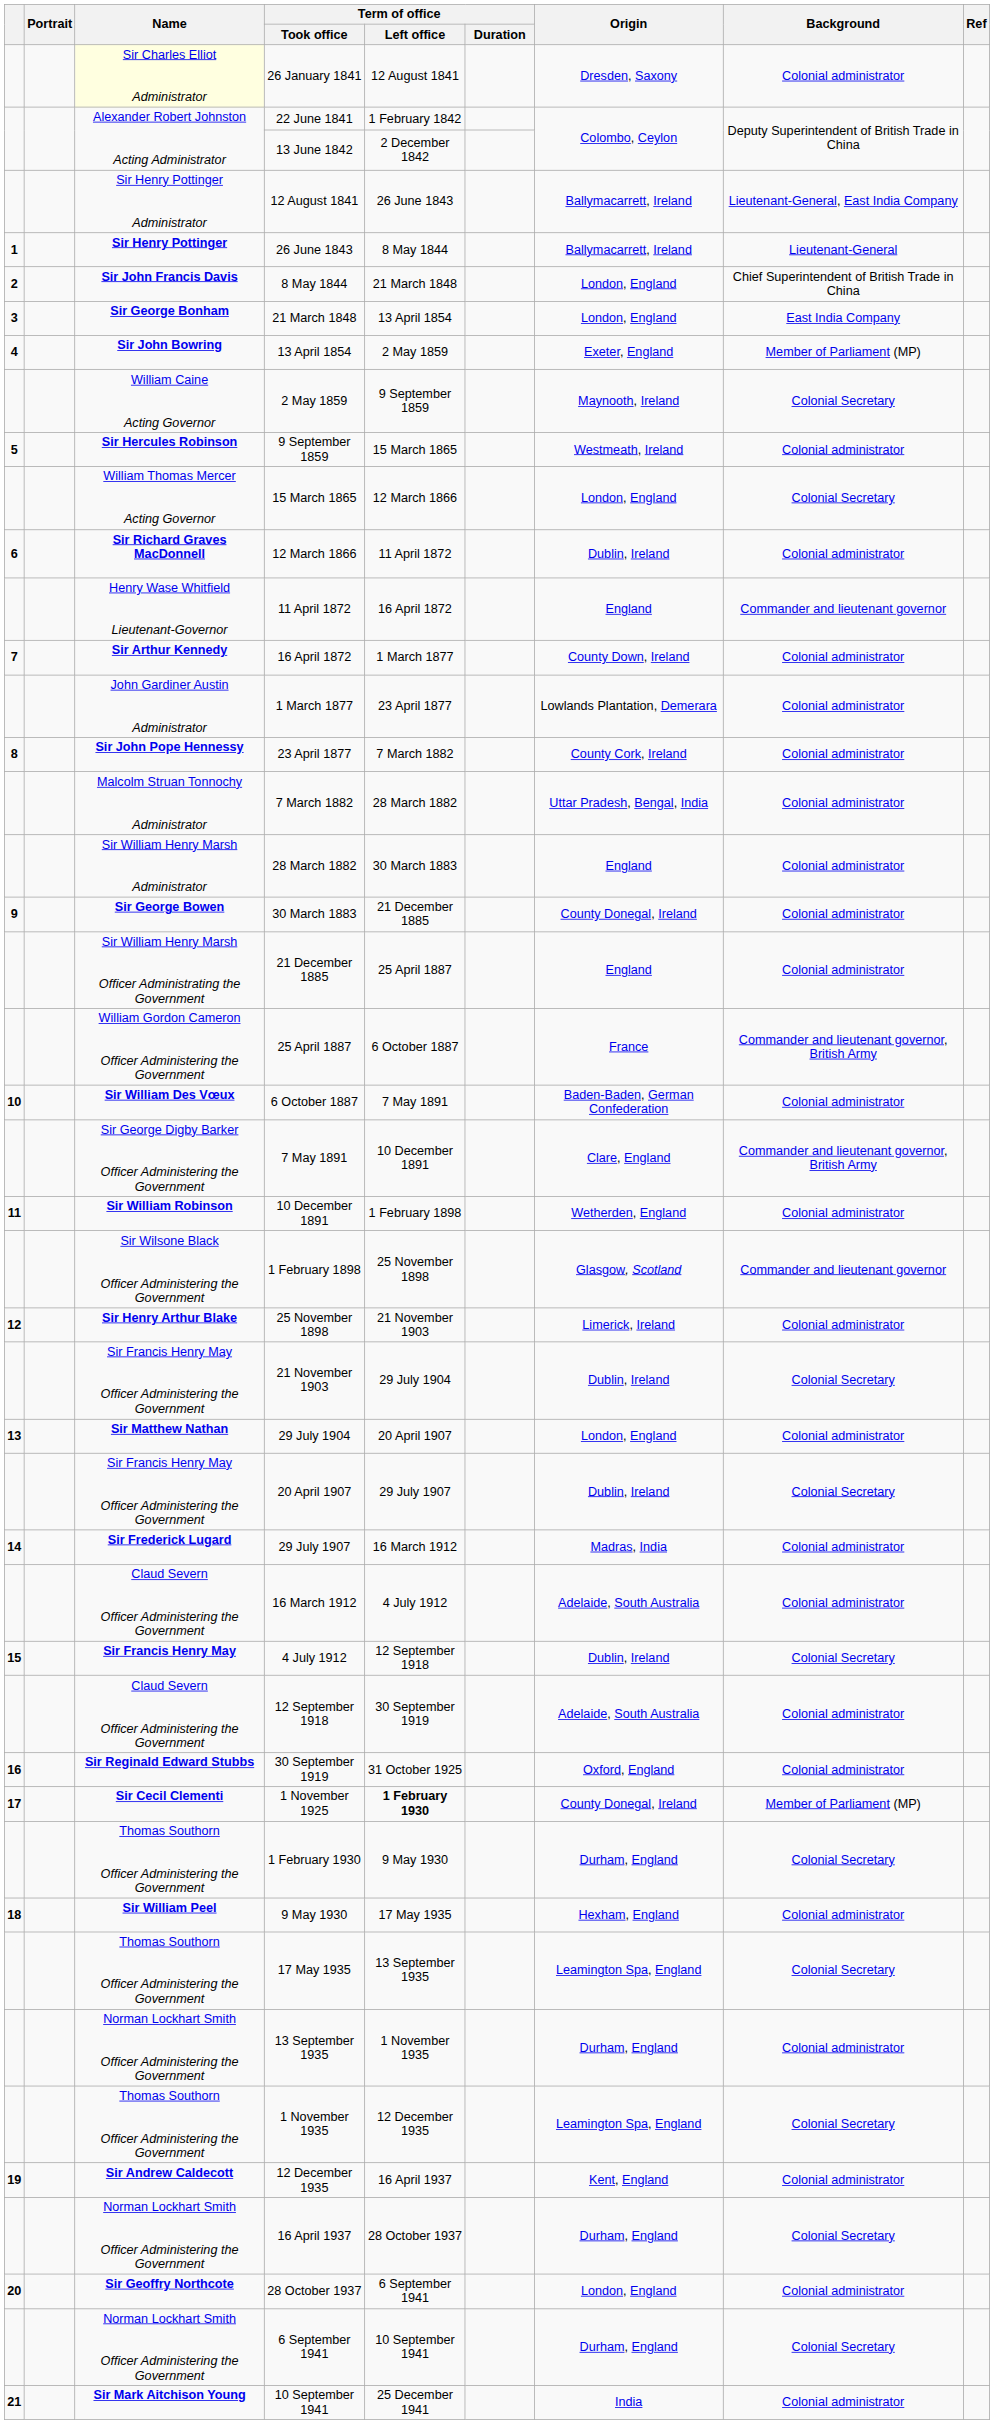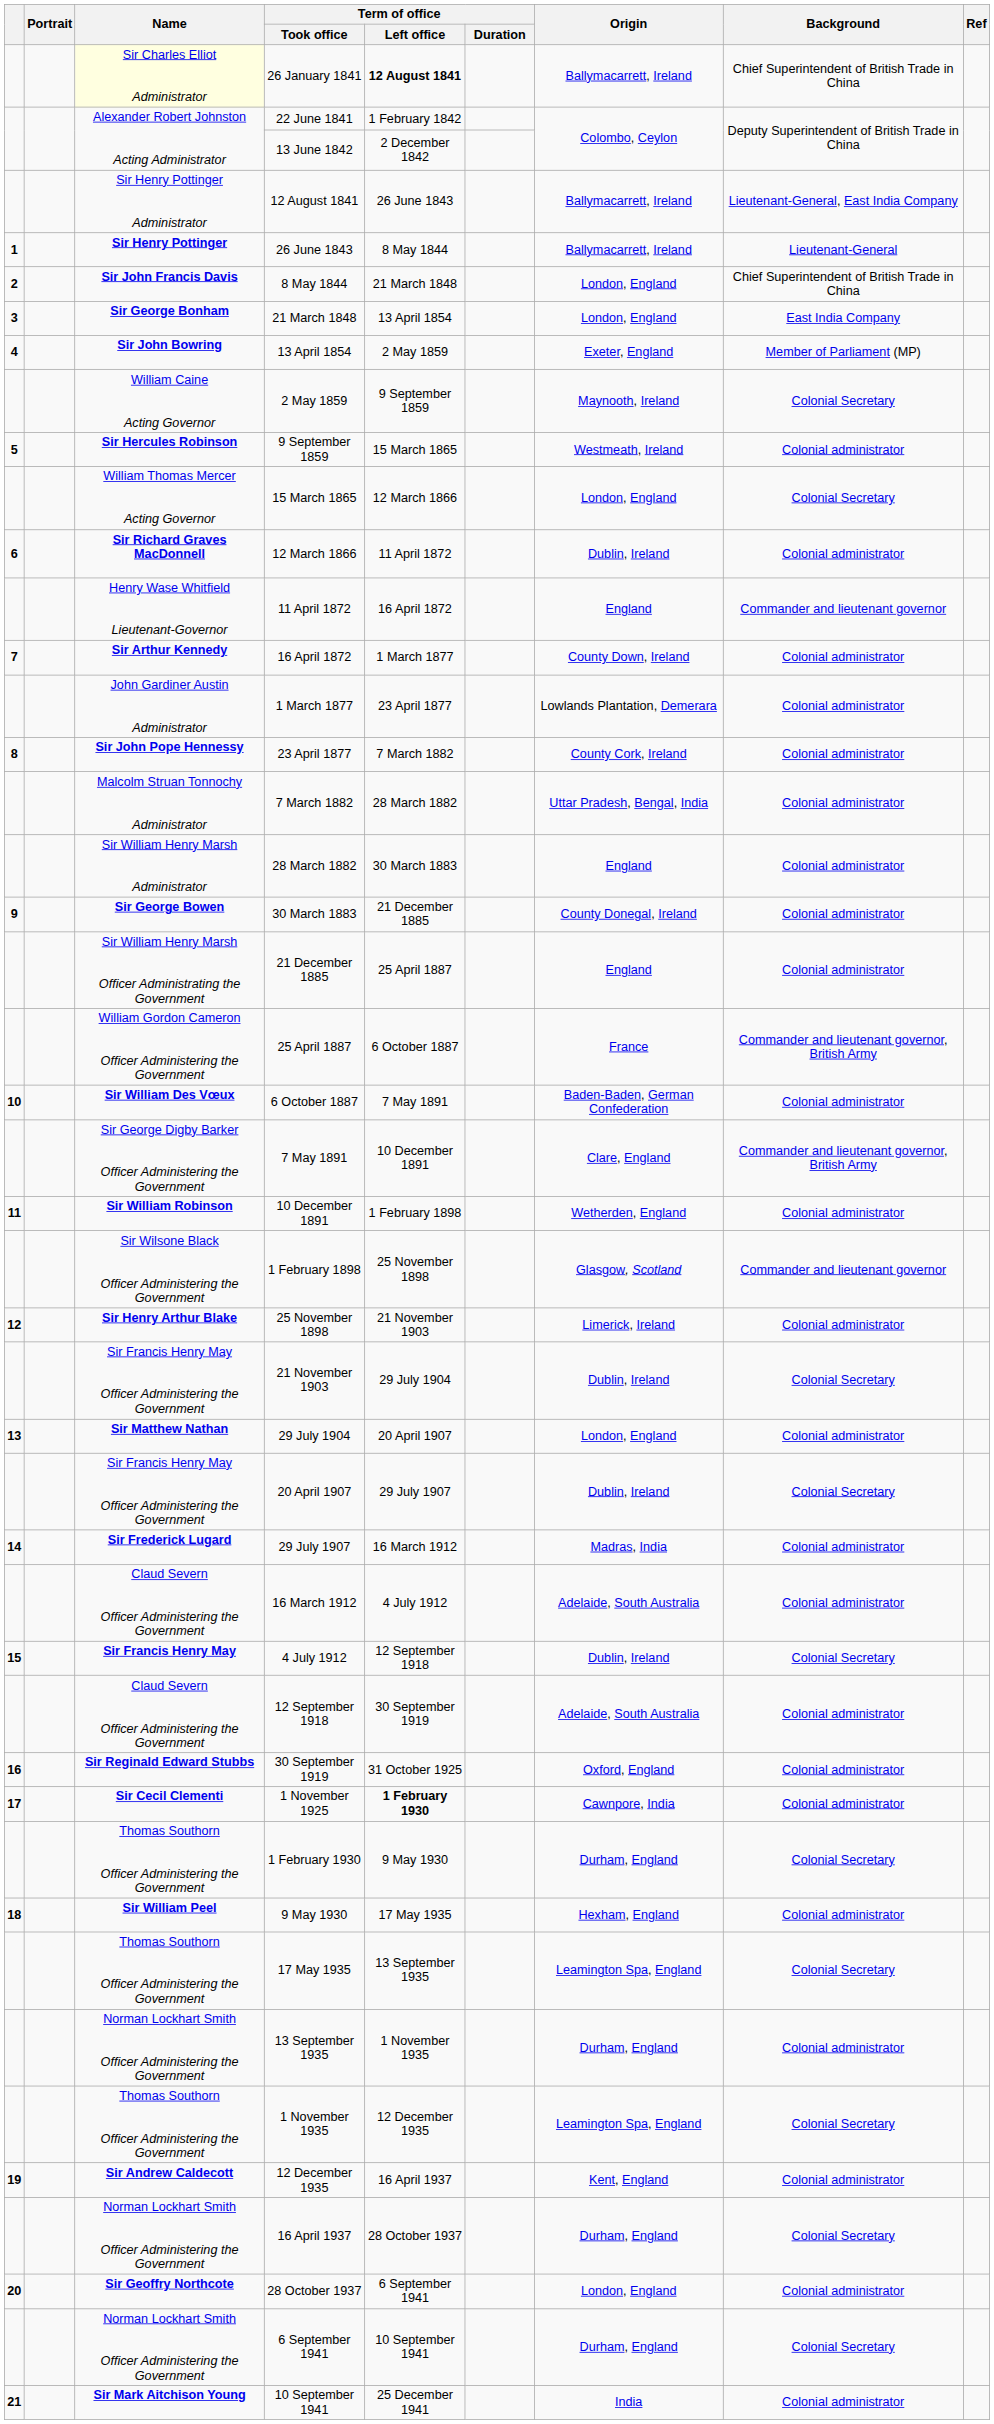 <table class="wikitable" style="text-align:center">
 <tr>
 <th rowspan=2></th>
 <th rowspan=2>Portrait</th>
 <th rowspan=2>Name<br></th>
 <th colspan=3>Term of office</th>
 <th rowspan=2>Origin</th>
 <th rowspan=2>Background</th>
 <th rowspan=2>Ref</th>
 </tr>
 <tr>
 <th style="width:120px;">Took office</th>
 <th style="width:120px;">Left office</th>
 <th style="width:80px;">Duration</th>
 </tr>
 <tr>
 <td></td>
 <td></td>
 <td style="background: lightyellow;"><a href='#'>Sir Charles Elliot</a><br><br><br><em>Administrator</em></td>
 <td>26 January 1841</td>
-<td>12 August 1841</td>
+<td><strong>12 August 1841</strong></td>
 <td></td>
-<td><a href='#'>Dresden</a>, <a href='#'>Saxony</a></td>
-<td><a href='#'>Colonial administrator</a></td>
+<td><a href='#'>Ballymacarrett</a>, <a href='#'>Ireland</a></td>
+<td>Chief Superintendent of British Trade in China</td>
 <td></td>
 </tr>
 <tr>
 <td rowspan=2></td>
 <td rowspan=2></td>
 <td rowspan=2><a href='#'>Alexander Robert Johnston</a><br><br><br><em>Acting Administrator</em></td>
 <td>22 June 1841</td>
 <td>1 February 1842</td>
 <td></td>
 <td rowspan=2><a href='#'>Colombo</a>, <a href='#'>Ceylon</a></td>
 <td rowspan=2>Deputy Superintendent of British Trade in China</td>
 <td rowspan=2></td>
 </tr>
 <tr>
 <td>13 June 1842</td>
 <td>2 December 1842</td>
 <td></td>
 </tr>
 <tr>
 <td></td>
 <td></td>
 <td><a href='#'>Sir Henry Pottinger</a><br> <br><br><em>Administrator</em></td>
 <td>12 August 1841</td>
 <td>26 June 1843</td>
 <td></td>
 <td><a href='#'>Ballymacarrett</a>, <a href='#'>Ireland</a></td>
 <td><a href='#'>Lieutenant-General</a>, <a href='#'>East India Company</a></td>
 <td></td>
 </tr>
 <tr>
 <td><strong>1</strong></td>
 <td></td>
 <td><strong><a href='#'>Sir Henry Pottinger</a></strong><br> <br></td>
 <td>26 June 1843</td>
 <td>8 May 1844</td>
 <td></td>
 <td><a href='#'>Ballymacarrett</a>, <a href='#'>Ireland</a></td>
 <td><a href='#'>Lieutenant-General</a></td>
 <td></td>
 </tr>
 <tr>
 <td><strong>2</strong></td>
 <td></td>
 <td><strong><a href='#'>Sir John Francis Davis</a></strong><br><br></td>
 <td>8 May 1844</td>
 <td>21 March 1848</td>
 <td></td>
 <td><a href='#'>London</a>, <a href='#'>England</a></td>
 <td>Chief Superintendent of British Trade in China</td>
 <td></td>
 </tr>
 <tr>
 <td><strong>3</strong></td>
 <td></td>
 <td><strong><a href='#'>Sir George Bonham</a></strong><br><br></td>
 <td>21 March 1848</td>
 <td>13 April 1854</td>
 <td></td>
 <td><a href='#'>London</a>, <a href='#'>England</a></td>
 <td><a href='#'>East India Company</a></td>
 <td></td>
 </tr>
 <tr>
 <td><strong>4</strong></td>
 <td></td>
 <td><strong><a href='#'>Sir John Bowring</a></strong><br><br></td>
 <td>13 April 1854</td>
 <td>2 May 1859</td>
 <td></td>
 <td><a href='#'>Exeter</a>, <a href='#'>England</a></td>
 <td><a href='#'>Member of Parliament</a> (MP)</td>
 <td></td>
 </tr>
 <tr>
 <td></td>
 <td></td>
 <td><a href='#'>William Caine</a><br><br><br><em>Acting Governor</em></td>
 <td>2 May 1859</td>
 <td>9 September 1859</td>
 <td></td>
 <td><a href='#'>Maynooth</a>, <a href='#'>Ireland</a></td>
 <td><a href='#'>Colonial Secretary</a></td>
 <td></td>
 </tr>
 <tr>
 <td><strong>5</strong></td>
 <td></td>
 <td><strong><a href='#'>Sir Hercules Robinson</a></strong><br><br></td>
 <td>9 September 1859</td>
 <td>15 March 1865</td>
 <td></td>
 <td><a href='#'>Westmeath</a>, <a href='#'>Ireland</a></td>
 <td><a href='#'>Colonial administrator</a></td>
 <td></td>
 </tr>
 <tr>
 <td></td>
 <td></td>
 <td><a href='#'>William Thomas Mercer</a><br><br><br><em>Acting Governor</em></td>
 <td>15 March 1865</td>
 <td>12 March 1866</td>
 <td></td>
 <td><a href='#'>London</a>, <a href='#'>England</a></td>
 <td><a href='#'>Colonial Secretary</a></td>
 <td></td>
 </tr>
 <tr>
 <td><strong>6</strong></td>
 <td></td>
 <td><strong><a href='#'>Sir Richard Graves MacDonnell</a></strong><br><br></td>
 <td>12 March 1866</td>
 <td>11 April 1872</td>
 <td></td>
 <td><a href='#'>Dublin</a>, <a href='#'>Ireland</a></td>
 <td><a href='#'>Colonial administrator</a></td>
 <td></td>
 </tr>
 <tr>
 <td></td>
 <td></td>
 <td><a href='#'>Henry Wase Whitfield</a><br><br><br><em>Lieutenant-Governor</em></td>
 <td>11 April 1872</td>
 <td>16 April 1872</td>
 <td></td>
 <td><a href='#'>England</a></td>
 <td><a href='#'>Commander and lieutenant governor</a></td>
 <td></td>
 </tr>
 <tr>
 <td><strong>7</strong></td>
 <td></td>
 <td><strong><a href='#'>Sir Arthur Kennedy</a></strong><br><br></td>
 <td>16 April 1872</td>
 <td>1 March 1877</td>
 <td></td>
 <td><a href='#'>County Down</a>, <a href='#'>Ireland</a></td>
 <td><a href='#'>Colonial administrator</a></td>
 <td></td>
 </tr>
 <tr>
 <td></td>
 <td></td>
 <td><a href='#'>John Gardiner Austin</a><br><br><br><em>Administrator</em></td>
 <td>1 March 1877</td>
 <td>23 April 1877</td>
 <td></td>
 <td>Lowlands Plantation, <a href='#'>Demerara</a></td>
 <td><a href='#'>Colonial administrator</a></td>
 <td></td>
 </tr>
 <tr>
 <td><strong>8</strong></td>
 <td></td>
 <td><strong><a href='#'>Sir John Pope Hennessy</a></strong><br><br></td>
 <td>23 April 1877</td>
 <td>7 March 1882</td>
 <td></td>
 <td><a href='#'>County Cork</a>, <a href='#'>Ireland</a></td>
 <td><a href='#'>Colonial administrator</a></td>
 <td></td>
 </tr>
 <tr>
 <td></td>
 <td></td>
 <td><a href='#'>Malcolm Struan Tonnochy</a><br><br><br><em>Administrator</em></td>
 <td>7 March 1882</td>
 <td>28 March 1882</td>
 <td></td>
 <td><a href='#'>Uttar Pradesh</a>, <a href='#'>Bengal</a>, <a href='#'>India</a></td>
 <td><a href='#'>Colonial administrator</a></td>
 <td></td>
 </tr>
 <tr>
 <td></td>
 <td></td>
 <td><a href='#'>Sir William Henry Marsh</a><br><br><br><em>Administrator</em></td>
 <td>28 March 1882</td>
 <td>30 March 1883</td>
 <td></td>
 <td><a href='#'>England</a></td>
 <td><a href='#'>Colonial administrator</a></td>
 <td></td>
 </tr>
 <tr>
 <td><strong>9</strong></td>
 <td></td>
 <td><strong><a href='#'>Sir George Bowen</a></strong><br><br></td>
 <td>30 March 1883</td>
 <td>21 December 1885</td>
 <td></td>
 <td><a href='#'>County Donegal</a>, <a href='#'>Ireland</a></td>
 <td><a href='#'>Colonial administrator</a></td>
 <td></td>
 </tr>
 <tr>
 <td></td>
 <td></td>
 <td><a href='#'>Sir William Henry Marsh</a><br><br><br><em>Officer Administrating the Government</em></td>
 <td>21 December 1885</td>
 <td>25 April 1887</td>
 <td></td>
 <td><a href='#'>England</a></td>
 <td><a href='#'>Colonial administrator</a></td>
 <td></td>
 </tr>
 <tr>
 <td></td>
 <td></td>
 <td><a href='#'>William Gordon Cameron</a><br><br><br><em>Officer Administering the Government</em></td>
 <td>25 April 1887</td>
 <td>6 October 1887</td>
 <td></td>
 <td><a href='#'>France</a></td>
 <td><a href='#'>Commander and lieutenant governor</a>, <a href='#'>British Army</a></td>
 <td></td>
 </tr>
 <tr>
 <td><strong>10</strong></td>
 <td></td>
 <td><strong><a href='#'>Sir William Des Vœux</a></strong><br><br></td>
 <td>6 October 1887</td>
 <td>7 May 1891</td>
 <td></td>
 <td><a href='#'>Baden-Baden</a>, <a href='#'>German Confederation</a></td>
 <td><a href='#'>Colonial administrator</a></td>
 <td></td>
 </tr>
 <tr>
 <td></td>
 <td></td>
 <td><a href='#'>Sir George Digby Barker</a><br><br><br><em>Officer Administering the Government</em></td>
 <td>7 May 1891</td>
 <td>10 December 1891</td>
 <td></td>
 <td><a href='#'>Clare</a>, <a href='#'>England</a></td>
 <td><a href='#'>Commander and lieutenant governor</a>, <a href='#'>British Army</a></td>
 <td></td>
 </tr>
 <tr>
 <td><strong>11</strong></td>
 <td></td>
 <td><strong><a href='#'>Sir William Robinson</a></strong><br><br></td>
 <td>10 December 1891</td>
 <td>1 February 1898</td>
 <td></td>
 <td><a href='#'>Wetherden</a>, <a href='#'>England</a></td>
 <td><a href='#'>Colonial administrator</a></td>
 <td></td>
 </tr>
 <tr>
 <td></td>
 <td></td>
 <td><a href='#'>Sir Wilsone Black</a><br><br><br><em>Officer Administering the Government</em></td>
 <td>1 February 1898</td>
 <td>25 November 1898</td>
 <td></td>
 <td><a href='#'>Glasgow</a><em>, <a href='#'>Scotland</a></em></td>
 <td><a href='#'>Commander and lieutenant governor</a></td>
 <td></td>
 </tr>
 <tr>
 <td><strong>12</strong></td>
 <td></td>
 <td><strong><a href='#'>Sir Henry Arthur Blake</a></strong><br><br></td>
 <td>25 November 1898</td>
 <td>21 November 1903</td>
 <td></td>
 <td><a href='#'>Limerick</a>, <a href='#'>Ireland</a></td>
 <td><a href='#'>Colonial administrator</a></td>
 <td></td>
 </tr>
 <tr>
 <td></td>
 <td></td>
 <td><a href='#'>Sir Francis Henry May</a><br><br><br><em>Officer Administering the Government</em></td>
 <td>21 November 1903</td>
 <td>29 July 1904</td>
 <td></td>
 <td><a href='#'>Dublin</a>, <a href='#'>Ireland</a></td>
 <td><a href='#'>Colonial Secretary</a></td>
 <td></td>
 </tr>
 <tr>
 <td><strong>13</strong></td>
 <td></td>
 <td><strong><a href='#'>Sir Matthew Nathan</a></strong><br><br></td>
 <td>29 July 1904</td>
 <td>20 April 1907</td>
 <td></td>
 <td><a href='#'>London</a>, <a href='#'>England</a></td>
 <td><a href='#'>Colonial administrator</a></td>
 <td></td>
 </tr>
 <tr>
 <td></td>
 <td></td>
 <td><a href='#'>Sir Francis Henry May</a><br><br><br><em>Officer Administering the Government</em></td>
 <td>20 April 1907</td>
 <td>29 July 1907</td>
 <td></td>
 <td><a href='#'>Dublin</a>, <a href='#'>Ireland</a></td>
 <td><a href='#'>Colonial Secretary</a></td>
 <td></td>
 </tr>
 <tr>
 <td><strong>14</strong></td>
 <td></td>
 <td><strong><a href='#'>Sir Frederick Lugard</a></strong><br><br></td>
 <td>29 July 1907</td>
 <td>16 March 1912</td>
 <td></td>
 <td><a href='#'>Madras</a>, <a href='#'>India</a></td>
 <td><a href='#'>Colonial administrator</a></td>
 <td></td>
 </tr>
 <tr>
 <td></td>
 <td></td>
 <td><a href='#'>Claud Severn</a><br><br><br><em>Officer Administering the Government</em></td>
 <td>16 March 1912</td>
 <td>4 July 1912</td>
 <td></td>
 <td><a href='#'>Adelaide</a>, <a href='#'>South Australia</a></td>
 <td><a href='#'>Colonial administrator</a></td>
 <td></td>
 </tr>
 <tr>
 <td><strong>15</strong></td>
 <td></td>
 <td><strong><a href='#'>Sir Francis Henry May</a></strong><br><br></td>
 <td>4 July 1912</td>
 <td>12 September 1918</td>
 <td></td>
 <td><a href='#'>Dublin</a>, <a href='#'>Ireland</a></td>
 <td><a href='#'>Colonial Secretary</a></td>
 <td></td>
 </tr>
 <tr>
 <td></td>
 <td></td>
 <td><a href='#'>Claud Severn</a><br><br><br><em>Officer Administering the Government</em></td>
 <td>12 September 1918</td>
 <td>30 September 1919</td>
 <td></td>
 <td><a href='#'>Adelaide</a>, <a href='#'>South Australia</a></td>
 <td><a href='#'>Colonial administrator</a></td>
 <td></td>
 </tr>
 <tr>
 <td><strong>16</strong></td>
 <td></td>
 <td><strong><a href='#'>Sir Reginald Edward Stubbs</a></strong><br><br></td>
 <td>30 September 1919</td>
 <td>31 October 1925</td>
 <td></td>
 <td><a href='#'>Oxford</a>, <a href='#'>England</a></td>
 <td><a href='#'>Colonial administrator</a></td>
 <td></td>
 </tr>
 <tr>
 <td><strong>17</strong></td>
 <td></td>
 <td><strong><a href='#'>Sir Cecil Clementi</a></strong><br><br></td>
 <td>1 November 1925</td>
 <td><strong>1 February 1930</strong></td>
 <td></td>
-<td><a href='#'>County Donegal</a>, <a href='#'>Ireland</a></td>
-<td><a href='#'>Member of Parliament</a> (MP)</td>
+<td><a href='#'>Cawnpore</a>, <a href='#'>India</a></td>
+<td><a href='#'>Colonial administrator</a></td>
 <td></td>
 </tr>
 <tr>
 <td></td>
 <td></td>
 <td><a href='#'>Thomas Southorn</a><br><br><br><em>Officer Administering the Government</em></td>
 <td>1 February 1930</td>
 <td>9 May 1930</td>
 <td></td>
 <td><a href='#'>Durham</a>, <a href='#'>England</a></td>
 <td><a href='#'>Colonial Secretary</a></td>
 <td></td>
 </tr>
 <tr>
 <td><strong>18</strong></td>
 <td></td>
 <td><strong><a href='#'>Sir William Peel</a></strong><br><br></td>
 <td>9 May 1930</td>
 <td>17 May 1935</td>
 <td></td>
 <td><a href='#'>Hexham</a>, <a href='#'>England</a></td>
 <td><a href='#'>Colonial administrator</a></td>
 <td></td>
 </tr>
 <tr>
 <td></td>
 <td></td>
 <td><a href='#'>Thomas Southorn</a><br><br><br><em>Officer Administering the Government</em></td>
 <td>17 May 1935</td>
 <td>13 September 1935</td>
 <td></td>
 <td><a href='#'>Leamington Spa</a>, <a href='#'>England</a></td>
 <td><a href='#'>Colonial Secretary</a></td>
 <td></td>
 </tr>
 <tr>
 <td></td>
 <td></td>
 <td><a href='#'>Norman Lockhart Smith</a><br><br><br><em>Officer Administering the Government</em></td>
 <td>13 September 1935</td>
 <td>1 November 1935</td>
 <td></td>
 <td><a href='#'>Durham</a>, <a href='#'>England</a></td>
 <td><a href='#'>Colonial administrator</a></td>
 <td></td>
 </tr>
 <tr>
 <td></td>
 <td></td>
 <td><a href='#'>Thomas Southorn</a><br><br><br><em>Officer Administering the Government</em></td>
 <td>1 November 1935</td>
 <td>12 December 1935</td>
 <td></td>
 <td><a href='#'>Leamington Spa</a>, <a href='#'>England</a></td>
 <td><a href='#'>Colonial Secretary</a></td>
 <td></td>
 </tr>
 <tr>
 <td><strong>19</strong></td>
 <td></td>
 <td><strong><a href='#'>Sir Andrew Caldecott</a></strong><br><br></td>
 <td>12 December 1935</td>
 <td>16 April 1937</td>
 <td></td>
 <td><a href='#'>Kent</a>, <a href='#'>England</a></td>
 <td><a href='#'>Colonial administrator</a></td>
 <td></td>
 </tr>
 <tr>
 <td></td>
 <td></td>
 <td><a href='#'>Norman Lockhart Smith</a><br><br><br><em>Officer Administering the Government</em></td>
 <td>16 April 1937</td>
 <td>28 October 1937</td>
 <td></td>
 <td><a href='#'>Durham</a>, <a href='#'>England</a></td>
 <td><a href='#'>Colonial Secretary</a></td>
 <td></td>
 </tr>
 <tr>
 <td><strong>20</strong></td>
 <td></td>
 <td><strong><a href='#'>Sir Geoffry Northcote</a></strong><br><br></td>
 <td>28 October 1937</td>
 <td>6 September 1941</td>
 <td></td>
 <td><a href='#'>London</a>, <a href='#'>England</a></td>
 <td><a href='#'>Colonial administrator</a></td>
 <td></td>
 </tr>
 <tr>
 <td></td>
 <td></td>
 <td><a href='#'>Norman Lockhart Smith</a><br><br><br><em>Officer Administering the Government</em></td>
 <td>6 September 1941</td>
 <td>10 September 1941</td>
 <td></td>
 <td><a href='#'>Durham</a>, <a href='#'>England</a></td>
 <td><a href='#'>Colonial Secretary</a></td>
 <td></td>
 </tr>
 <tr>
 <td><strong>21</strong></td>
 <td></td>
 <td><strong><a href='#'>Sir Mark Aitchison Young</a></strong><br><br></td>
 <td>10 September 1941</td>
 <td>25 December 1941</td>
 <td></td>
 <td><a href='#'>India</a></td>
 <td><a href='#'>Colonial administrator</a></td>
 <td></td>
 </tr>
 </table>
